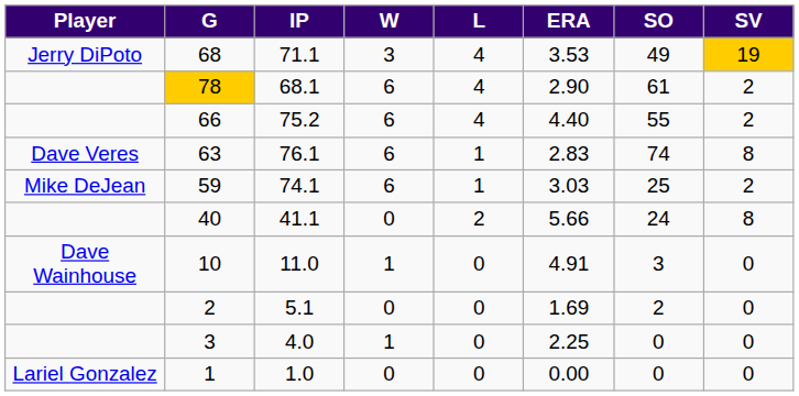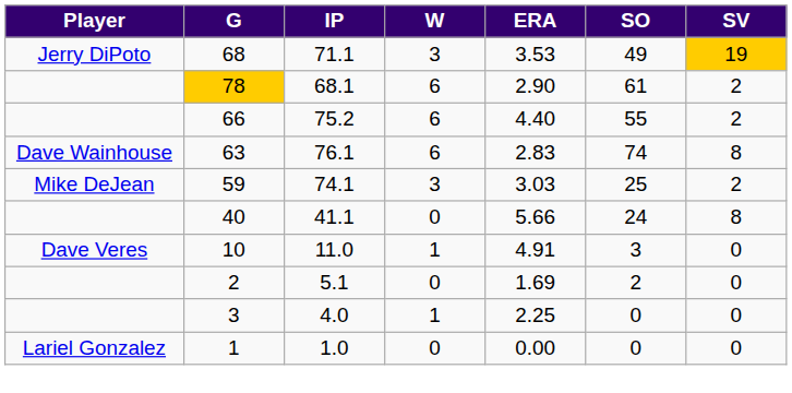 <table class="wikitable sortable">
 <tr>
 <th style="background:#33006F;color:#FFFFFF;" width="16%">Player</th>
 <th style="background:#33006F;color:#FFFFFF;" width="9%">G</th>
 <th style="background:#33006F;color:#FFFFFF;" width="9%">IP</th>
 <th style="background:#33006F;color:#FFFFFF;" width="9%">W</th>
-<th style="background:#33006F;color:#FFFFFF;" width="9%">L</th>
 <th style="background:#33006F;color:#FFFFFF;" width="9%">ERA</th>
 <th style="background:#33006F;color:#FFFFFF;" width="9%">SO</th>
 <th style="background:#33006F;color:#FFFFFF;" width="9%">SV</th>
 </tr>
 <tr align="center">
 <td><a href='#'>Jerry DiPoto</a></td>
 <td>68</td>
 <td>71.1</td>
 <td>3</td>
-<td>4</td>
 <td>3.53</td>
 <td>49</td>
 <td bgcolor="#FFCC00">19</td>
 </tr>
 <tr align=center>
 <td></td>
 <td bgcolor="#FFCC00">78</td>
 <td>68.1</td>
 <td>6</td>
-<td>4</td>
 <td>2.90</td>
 <td>61</td>
 <td>2</td>
 </tr>
 <tr align="center">
 <td></td>
 <td>66</td>
 <td>75.2</td>
 <td>6</td>
-<td>4</td>
 <td>4.40</td>
 <td>55</td>
 <td>2</td>
 </tr>
 <tr align="center">
-<td><a href='#'>Dave Veres</a></td>
+<td><a href='#'>Dave Wainhouse</a></td>
 <td>63</td>
 <td>76.1</td>
 <td>6</td>
-<td>1</td>
 <td>2.83</td>
 <td>74</td>
 <td>8</td>
 </tr>
 <tr align=center>
 <td><a href='#'>Mike DeJean</a></td>
 <td>59</td>
 <td>74.1</td>
-<td>6</td>
-<td>1</td>
+<td>3</td>
 <td>3.03</td>
 <td>25</td>
 <td>2</td>
 </tr>
 <tr align=center>
 <td></td>
 <td>40</td>
 <td>41.1</td>
 <td>0</td>
-<td>2</td>
 <td>5.66</td>
 <td>24</td>
 <td>8</td>
 </tr>
 <tr align="center">
-<td><a href='#'>Dave Wainhouse</a></td>
+<td><a href='#'>Dave Veres</a></td>
 <td>10</td>
 <td>11.0</td>
 <td>1</td>
-<td>0</td>
 <td>4.91</td>
 <td>3</td>
 <td>0</td>
 </tr>
 <tr align=center>
 <td></td>
 <td>2</td>
 <td>5.1</td>
-<td>0</td>
 <td>0</td>
 <td>1.69</td>
 <td>2</td>
 <td>0</td>
 </tr>
 <tr align=center>
 <td></td>
 <td>3</td>
 <td>4.0</td>
 <td>1</td>
-<td>0</td>
 <td>2.25</td>
 <td>0</td>
 <td>0</td>
 </tr>
 <tr align="center">
 <td><a href='#'>Lariel Gonzalez</a></td>
 <td>1</td>
 <td>1.0</td>
 <td>0</td>
-<td>0</td>
 <td>0.00</td>
 <td>0</td>
 <td>0</td>
 </tr>
 </table>
